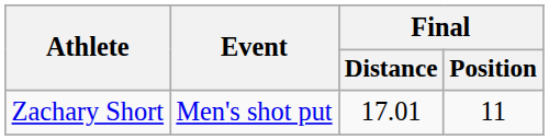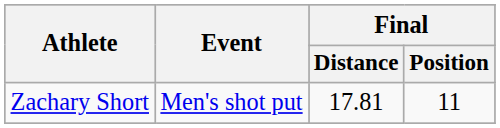 <table class=wikitable style="font-size:90%">
 <tr>
 <th rowspan="2">Athlete</th>
 <th rowspan="2">Event</th>
 <th colspan="2">Final</th>
 </tr>
 <tr style="font-size:95%">
 <th>Distance</th>
 <th>Position</th>
 </tr>
 <tr align=center>
 <td align=left><a href='#'>Zachary Short</a></td>
 <td align=left><a href='#'>Men's shot put</a></td>
-<td>17.01</td>
+<td>17.81</td>
 <td>11</td>
 </tr>
 </table>
